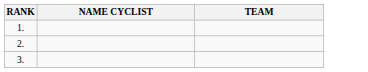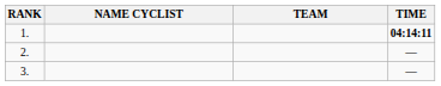 <table class="wikitable" style="font-size:95%;">
 <tr>
 <th>RANK</th>
 <th align="left" style="width: 16em">NAME CYCLIST</th>
 <th align="left" style="width: 13em">TEAM</th>
+<th>TIME</th>
 </tr>
 <tr>
 <td align="center">1.</td>
 <td></td>
 <td></td>
+<td align="center"><strong>04:14:11</strong></td>
 </tr>
 <tr>
 <td align="center">2.</td>
 <td></td>
 <td></td>
+<td align="center"><strong>—</strong></td>
 </tr>
 <tr>
 <td align="center">3.</td>
 <td></td>
 <td></td>
+<td align="center"><strong>—</strong></td>
 </tr>
 </table>
